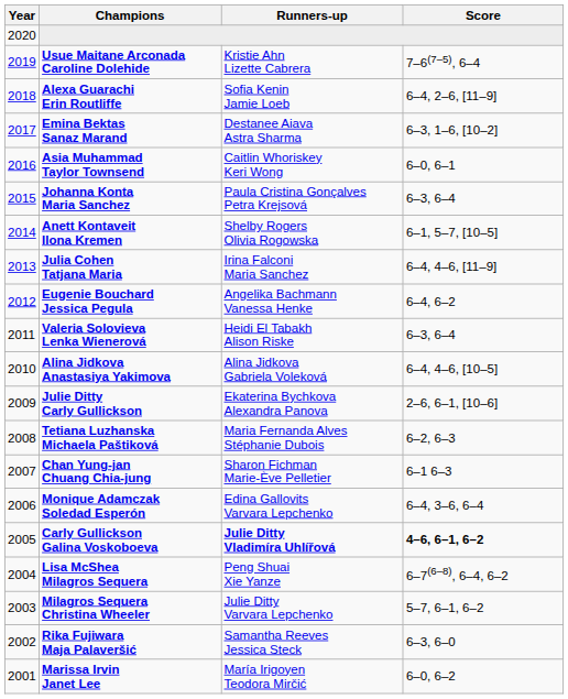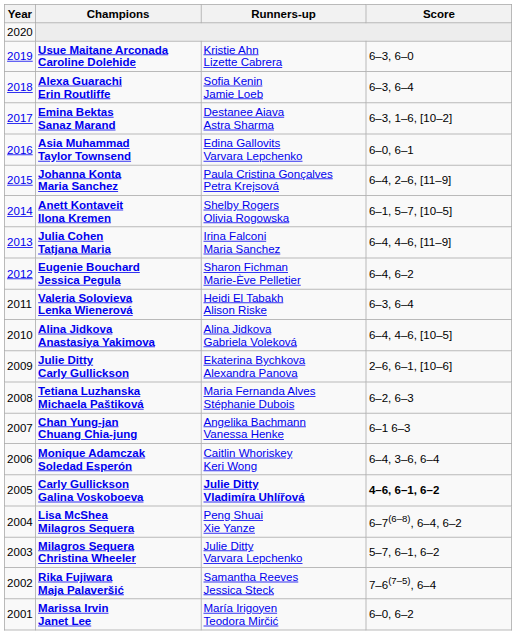 <table class="wikitable" style="font-size:90%">
 <tr>
 <th>Year</th>
 <th width="200">Champions</th>
 <th width="200">Runners-up</th>
 <th width="175">Score</th>
 </tr>
 <tr>
 <td>2020</td>
 <td colspan=3 bgcolor="#ededed"></td>
 </tr>
 <tr>
 <td><a href='#'>2019</a></td>
 <td> <strong><a href='#'>Usue Maitane Arconada</a></strong> <br>  <strong><a href='#'>Caroline Dolehide</a></strong></td>
 <td> <a href='#'>Kristie Ahn</a> <br>  <a href='#'>Lizette Cabrera</a></td>
-<td>7–6<sup>(7–5)</sup>, 6–4</td>
+<td>6–3, 6–0</td>
 </tr>
 <tr>
 <td><a href='#'>2018</a></td>
 <td> <strong><a href='#'>Alexa Guarachi</a></strong> <br>  <strong><a href='#'>Erin Routliffe</a></strong></td>
 <td> <a href='#'>Sofia Kenin</a> <br>  <a href='#'>Jamie Loeb</a></td>
-<td>6–4, 2–6, [11–9]</td>
+<td>6–3, 6–4</td>
 </tr>
 <tr>
 <td><a href='#'>2017</a></td>
 <td> <strong><a href='#'>Emina Bektas</a></strong> <br>  <strong><a href='#'>Sanaz Marand</a></strong></td>
 <td> <a href='#'>Destanee Aiava</a> <br>  <a href='#'>Astra Sharma</a></td>
 <td>6–3, 1–6, [10–2]</td>
 </tr>
 <tr>
 <td><a href='#'>2016</a></td>
 <td> <strong><a href='#'>Asia Muhammad</a></strong> <br>  <strong><a href='#'>Taylor Townsend</a></strong></td>
-<td> <a href='#'>Caitlin Whoriskey</a> <br>  <a href='#'>Keri Wong</a></td>
+<td> <a href='#'>Edina Gallovits</a> <br>  <a href='#'>Varvara Lepchenko</a></td>
 <td>6–0, 6–1</td>
 </tr>
 <tr>
 <td><a href='#'>2015</a></td>
 <td> <strong><a href='#'>Johanna Konta</a></strong> <br>  <strong><a href='#'>Maria Sanchez</a></strong></td>
 <td> <a href='#'>Paula Cristina Gonçalves</a> <br>  <a href='#'>Petra Krejsová</a></td>
-<td>6–3, 6–4</td>
+<td>6–4, 2–6, [11–9]</td>
 </tr>
 <tr>
 <td><a href='#'>2014</a></td>
 <td> <strong><a href='#'>Anett Kontaveit</a></strong> <br>  <strong><a href='#'>Ilona Kremen</a></strong></td>
 <td> <a href='#'>Shelby Rogers</a> <br>  <a href='#'>Olivia Rogowska</a></td>
 <td>6–1, 5–7, [10–5]</td>
 </tr>
 <tr>
 <td><a href='#'>2013</a></td>
 <td> <strong><a href='#'>Julia Cohen</a></strong> <br>  <strong><a href='#'>Tatjana Maria</a></strong></td>
 <td> <a href='#'>Irina Falconi</a> <br>  <a href='#'>Maria Sanchez</a></td>
 <td>6–4, 4–6, [11–9]</td>
 </tr>
 <tr>
 <td><a href='#'>2012</a></td>
 <td> <strong><a href='#'>Eugenie Bouchard</a></strong> <br>  <strong><a href='#'>Jessica Pegula</a></strong></td>
-<td> <a href='#'>Angelika Bachmann</a> <br>  <a href='#'>Vanessa Henke</a></td>
+<td> <a href='#'>Sharon Fichman</a> <br>  <a href='#'>Marie-Ève Pelletier</a></td>
 <td>6–4, 6–2</td>
 </tr>
 <tr>
 <td>2011</td>
 <td> <strong><a href='#'>Valeria Solovieva</a></strong> <br>  <strong><a href='#'>Lenka Wienerová</a></strong></td>
 <td> <a href='#'>Heidi El Tabakh</a> <br>  <a href='#'>Alison Riske</a></td>
 <td>6–3, 6–4</td>
 </tr>
 <tr>
 <td>2010</td>
 <td> <strong><a href='#'>Alina Jidkova</a></strong> <br>  <strong><a href='#'>Anastasiya Yakimova</a></strong></td>
 <td> <a href='#'>Alina Jidkova</a> <br>  <a href='#'>Gabriela Voleková</a></td>
 <td>6–4, 4–6, [10–5]</td>
 </tr>
 <tr>
 <td>2009</td>
 <td> <strong><a href='#'>Julie Ditty</a></strong> <br>  <strong><a href='#'>Carly Gullickson</a></strong></td>
 <td> <a href='#'>Ekaterina Bychkova</a> <br>  <a href='#'>Alexandra Panova</a></td>
 <td>2–6, 6–1, [10–6]</td>
 </tr>
 <tr>
 <td>2008</td>
 <td> <strong><a href='#'>Tetiana Luzhanska</a></strong> <br>  <strong><a href='#'>Michaela Paštiková</a></strong></td>
 <td> <a href='#'>Maria Fernanda Alves</a> <br>  <a href='#'>Stéphanie Dubois</a></td>
 <td>6–2, 6–3</td>
 </tr>
 <tr>
 <td>2007</td>
 <td> <strong><a href='#'>Chan Yung-jan</a></strong> <br>  <strong><a href='#'>Chuang Chia-jung</a></strong></td>
-<td> <a href='#'>Sharon Fichman</a> <br>  <a href='#'>Marie-Ève Pelletier</a></td>
+<td> <a href='#'>Angelika Bachmann</a> <br>  <a href='#'>Vanessa Henke</a></td>
 <td>6–1 6–3</td>
 </tr>
 <tr>
 <td>2006</td>
 <td> <strong><a href='#'>Monique Adamczak</a></strong> <br>  <strong><a href='#'>Soledad Esperón</a></strong></td>
-<td> <a href='#'>Edina Gallovits</a> <br>  <a href='#'>Varvara Lepchenko</a></td>
+<td> <a href='#'>Caitlin Whoriskey</a> <br>  <a href='#'>Keri Wong</a></td>
 <td>6–4, 3–6, 6–4</td>
 </tr>
 <tr>
 <td>2005</td>
 <td> <strong><a href='#'>Carly Gullickson</a></strong> <br>  <strong><a href='#'>Galina Voskoboeva</a></strong></td>
 <td><strong> <a href='#'>Julie Ditty</a> <br>  <a href='#'>Vladimíra Uhlířová</a></strong></td>
 <td><strong>4–6, 6–1, 6–2</strong></td>
 </tr>
 <tr>
 <td>2004</td>
 <td> <strong><a href='#'>Lisa McShea</a></strong> <br>  <strong><a href='#'>Milagros Sequera</a></strong></td>
 <td> <a href='#'>Peng Shuai</a> <br>  <a href='#'>Xie Yanze</a></td>
 <td>6–7<sup>(6–8)</sup>, 6–4, 6–2</td>
 </tr>
 <tr>
 <td>2003</td>
 <td> <strong><a href='#'>Milagros Sequera</a></strong> <br>  <strong><a href='#'>Christina Wheeler</a></strong></td>
 <td> <a href='#'>Julie Ditty</a> <br>  <a href='#'>Varvara Lepchenko</a></td>
 <td>5–7, 6–1, 6–2</td>
 </tr>
 <tr>
 <td>2002</td>
 <td> <strong><a href='#'>Rika Fujiwara</a></strong><br> <strong><a href='#'>Maja Palaveršić</a></strong></td>
 <td> <a href='#'>Samantha Reeves</a> <br>  <a href='#'>Jessica Steck</a></td>
-<td>6–3, 6–0</td>
+<td>7–6<sup>(7–5)</sup>, 6–4</td>
 </tr>
 <tr>
 <td>2001</td>
 <td> <strong><a href='#'>Marissa Irvin</a></strong> <br>  <strong><a href='#'>Janet Lee</a></strong></td>
 <td> <a href='#'>María Irigoyen</a> <br>  <a href='#'>Teodora Mirčić</a></td>
 <td>6–0, 6–2</td>
 </tr>
 </table>
